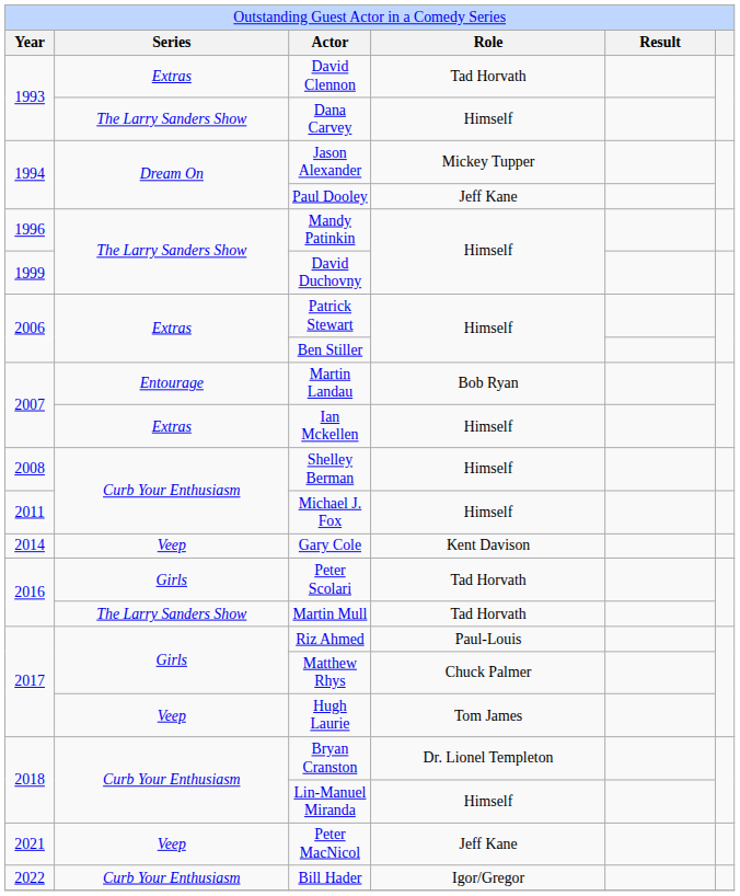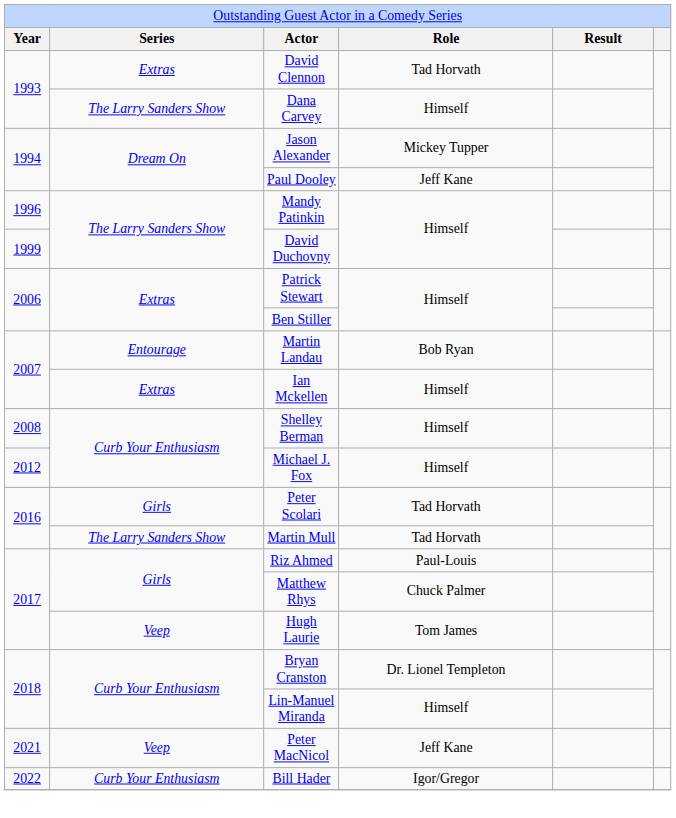 <table class="wikitable plainrowheaders" style="text-align: center; font-size: 90%" width=55%>
 <tr ---- bgcolor="#bfd7ff">
 <td colspan=6 align=center><a href='#'>Outstanding Guest Actor in a Comedy Series</a></td>
 </tr>
 <tr ---- bgcolor="#bfd7ff">
 <th scope="col" style="width:1%;">Year</th>
 <th scope="col" style="width:12%;">Series</th>
 <th scope="col" style="width:1%;">Actor</th>
 <th scope="col" style="width:12%;">Role</th>
 <th scope="col" style="width:5%;">Result</th>
 <th scope="col" style="width:1%;"></th>
 </tr>
 <tr>
 <td rowspan="2"><a href='#'>1993</a></td>
 <td><em><a href='#'>Extras</a></em></td>
 <td><a href='#'>David Clennon</a></td>
 <td>Tad Horvath</td>
 <td></td>
 <td rowspan="2"></td>
 </tr>
 <tr>
 <td><em><a href='#'>The Larry Sanders Show</a></em></td>
 <td><a href='#'>Dana Carvey</a></td>
 <td>Himself</td>
 <td></td>
 </tr>
 <tr>
 <td rowspan="2"><a href='#'>1994</a></td>
 <td rowspan="2"><em><a href='#'>Dream On</a></em></td>
 <td><a href='#'>Jason Alexander</a></td>
 <td>Mickey Tupper</td>
 <td></td>
 <td rowspan="2"></td>
 </tr>
 <tr>
 <td><a href='#'>Paul Dooley</a></td>
 <td>Jeff Kane</td>
 <td></td>
 </tr>
 <tr>
 <td><a href='#'>1996</a></td>
 <td rowspan="2"><em><a href='#'>The Larry Sanders Show</a></em></td>
 <td><a href='#'>Mandy Patinkin</a></td>
 <td rowspan="2">Himself</td>
 <td></td>
 <td></td>
 </tr>
 <tr>
 <td><a href='#'>1999</a></td>
 <td><a href='#'>David Duchovny</a></td>
 <td></td>
 <td></td>
 </tr>
 <tr>
 <td rowspan="2"><a href='#'>2006</a></td>
 <td rowspan="2"><em><a href='#'>Extras</a></em></td>
 <td><a href='#'>Patrick Stewart</a></td>
 <td rowspan="2">Himself</td>
 <td></td>
 <td rowspan="2"></td>
 </tr>
 <tr>
 <td><a href='#'>Ben Stiller</a></td>
 <td></td>
 </tr>
 <tr>
 <td rowspan="2"><a href='#'>2007</a></td>
 <td><em><a href='#'>Entourage</a></em></td>
 <td><a href='#'>Martin Landau</a></td>
 <td>Bob Ryan</td>
 <td></td>
 <td rowspan="2"></td>
 </tr>
 <tr>
 <td><em><a href='#'>Extras</a></em></td>
 <td><a href='#'>Ian Mckellen</a></td>
 <td>Himself</td>
 <td></td>
 </tr>
 <tr>
 <td><a href='#'>2008</a></td>
 <td rowspan="2"><em><a href='#'>Curb Your Enthusiasm</a></em></td>
 <td><a href='#'>Shelley Berman</a></td>
 <td>Himself</td>
 <td></td>
 <td></td>
 </tr>
 <tr>
-<td><a href='#'>2011</a></td>
+<td><a href='#'>2012</a></td>
 <td><a href='#'>Michael J. Fox</a></td>
 <td>Himself</td>
-<td></td>
-<td></td>
-</tr>
-<tr>
-<td><a href='#'>2014</a></td>
-<td><em><a href='#'>Veep</a></em></td>
-<td><a href='#'>Gary Cole</a></td>
-<td>Kent Davison</td>
 <td></td>
 <td></td>
 </tr>
 <tr>
 <td rowspan="2"><a href='#'>2016</a></td>
 <td><a href='#'><em>Girls</em></a></td>
 <td><a href='#'>Peter Scolari</a></td>
 <td>Tad Horvath</td>
 <td></td>
 <td rowspan="2"></td>
 </tr>
 <tr>
 <td><em><a href='#'>The Larry Sanders Show</a></em></td>
 <td><a href='#'>Martin Mull</a></td>
 <td>Tad Horvath</td>
 <td></td>
 </tr>
 <tr>
 <td rowspan="3"><a href='#'>2017</a></td>
 <td rowspan="2"><a href='#'><em>Girls</em></a></td>
 <td><a href='#'>Riz Ahmed</a></td>
 <td>Paul-Louis</td>
 <td></td>
 <td rowspan="3"></td>
 </tr>
 <tr>
 <td><a href='#'>Matthew Rhys</a></td>
 <td>Chuck Palmer</td>
 <td></td>
 </tr>
 <tr>
 <td><em><a href='#'>Veep</a></em></td>
 <td><a href='#'>Hugh Laurie</a></td>
 <td>Tom James</td>
 <td></td>
 </tr>
 <tr>
 <td rowspan="2"><a href='#'>2018</a></td>
 <td rowspan="2"><em><a href='#'>Curb Your Enthusiasm</a></em></td>
 <td><a href='#'>Bryan Cranston</a></td>
 <td>Dr. Lionel Templeton</td>
 <td></td>
 <td rowspan="2"></td>
 </tr>
 <tr>
 <td><a href='#'>Lin-Manuel Miranda</a></td>
 <td>Himself</td>
 <td></td>
 </tr>
 <tr>
 <td><a href='#'>2021</a></td>
 <td><em><a href='#'>Veep</a></em></td>
 <td><a href='#'>Peter MacNicol</a></td>
 <td>Jeff Kane</td>
 <td></td>
 <td></td>
 </tr>
 <tr>
 <td><a href='#'>2022</a></td>
 <td><em><a href='#'>Curb Your Enthusiasm</a></em></td>
 <td><a href='#'>Bill Hader</a></td>
 <td>Igor/Gregor</td>
 <td></td>
 <td></td>
 </tr>
 <tr>
 </tr>
 </table>
